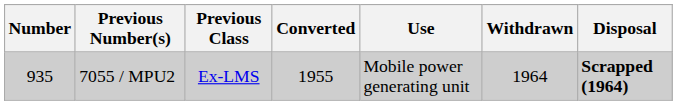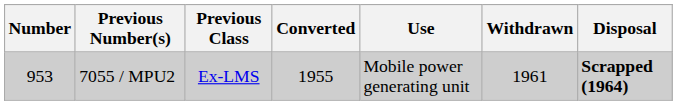 <table class="wikitable">
 <tr>
 <th>Number</th>
 <th align=left>Previous Number(s)</th>
 <th>Previous Class</th>
 <th>Converted</th>
 <th align=left>Use</th>
 <th>Withdrawn</th>
 <th align=left>Disposal</th>
 </tr>
 <tr>
-<td style="background-color:#CECECE" align=center>935</td>
+<td style="background-color:#CECECE" align=center>953</td>
 <td style="background-color:#CECECE">7055 / MPU2</td>
 <td style="background-color:#CECECE" align=center><a href='#'>Ex-LMS</a></td>
 <td style="background-color:#CECECE" align=center>1955</td>
 <td style="background-color:#CECECE">Mobile power generating unit</td>
-<td style="background-color:#CECECE" align=center>1964</td>
+<td style="background-color:#CECECE" align=center>1961</td>
 <td style="background-color:#CECECE"><strong>Scrapped (1964)</strong></td>
 </tr>
 </table>
